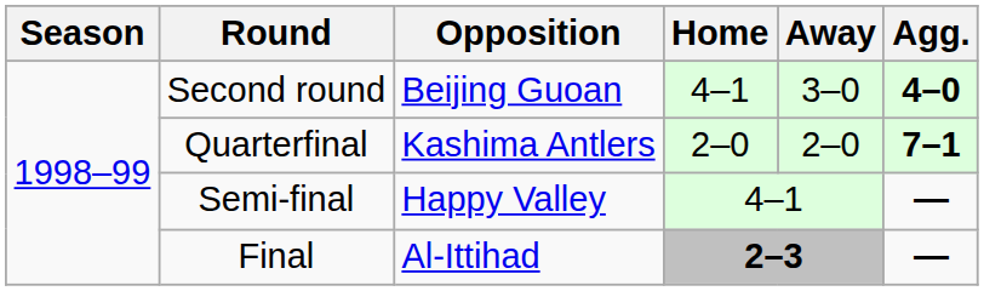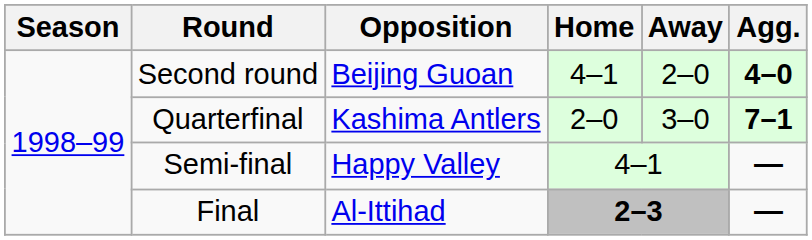 <table class="wikitable">
 <tr>
 <th>Season</th>
 <th>Round</th>
 <th>Opposition</th>
 <th>Home</th>
 <th>Away</th>
 <th>Agg.</th>
 </tr>
 <tr>
 <td style="text-align:center;" rowspan="4"><a href='#'>1998–99</a></td>
 <td style="text-align:center;">Second round</td>
 <td> <a href='#'>Beijing Guoan</a></td>
 <td style="text-align:center; background:#dfd;">4–1</td>
-<td style="text-align:center; background:#dfd;">3–0</td>
+<td style="text-align:center; background:#dfd;">2–0</td>
 <td style="text-align:center; background:#dfd;"><strong>4–0</strong></td>
 </tr>
 <tr>
 <td style="text-align:center;">Quarterfinal</td>
 <td> <a href='#'>Kashima Antlers</a></td>
 <td style="text-align:center; background:#dfd;">2–0</td>
-<td style="text-align:center; background:#dfd;">2–0</td>
+<td style="text-align:center; background:#dfd;">3–0</td>
 <td style="text-align:center; background:#dfd;"><strong>7–1</strong></td>
 </tr>
 <tr>
 <td style="text-align:center;">Semi-final</td>
 <td> <a href='#'>Happy Valley</a></td>
 <td style="text-align:center; background:#dfd;"colspan="2">4–1</td>
 <td style="text-align:center;"><strong>—</strong></td>
 </tr>
 <tr>
 <td style="text-align:center;">Final</td>
 <td> <a href='#'>Al-Ittihad</a></td>
 <td style="text-align:center; background:#c0c0c0;"colspan="2"><strong>2–3 </strong></td>
 <td style="text-align:center;"><strong>—</strong></td>
 </tr>
 </table>
